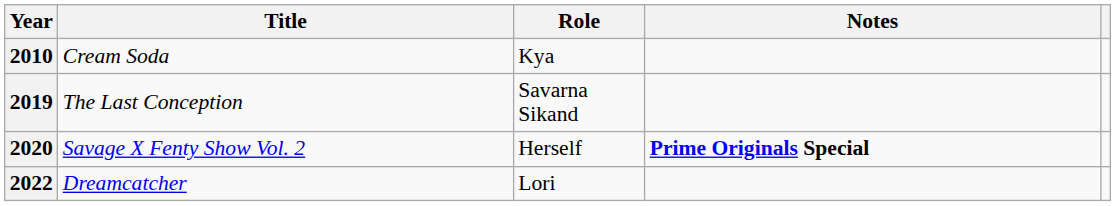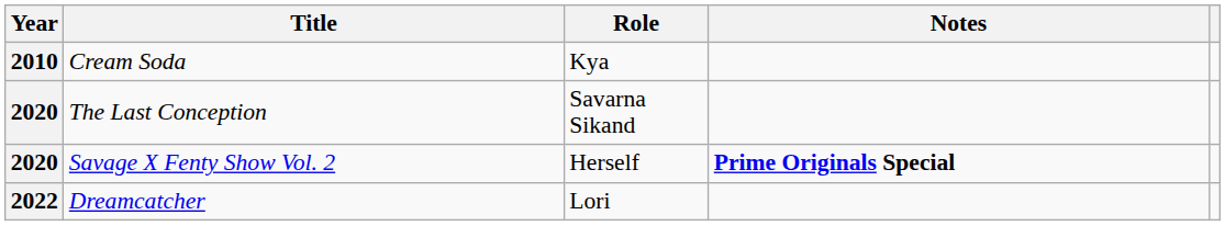 <table class="wikitable plainrowheaders sortable">
 <tr>
 <th scope="col">Year</th>
 <th scope="col", style="width:330px;">Title</th>
 <th scope="col", style="width:90px;">Role</th>
 <th scope="col" class="unsortable", style="width:330px;">Notes</th>
 <th scope="col" class="unsortable"></th>
 </tr>
 <tr>
 <th scope="row">2010</th>
 <td><em>Cream Soda</em></td>
 <td>Kya</td>
 <td></td>
 <td style="text-align:center;"></td>
 </tr>
 <tr>
-<th scope="row">2019</th>
+<th scope="row">2020</th>
 <td><em>The Last Conception</em></td>
 <td>Savarna Sikand</td>
 <td></td>
 <td style="text-align:center;"></td>
 </tr>
 <tr>
 <th scope="row">2020</th>
 <td><em><a href='#'>Savage X Fenty Show Vol. 2</a></em></td>
 <td>Herself</td>
 <td><strong><a href='#'>Prime Originals</a> Special</strong></td>
 <td style="text-align:center;"></td>
 </tr>
 <tr>
 <th scope="row">2022</th>
 <td><em><a href='#'>Dreamcatcher</a></em></td>
 <td>Lori</td>
 <td></td>
 <td style="text-align:center;"></td>
 </tr>
 </table>
